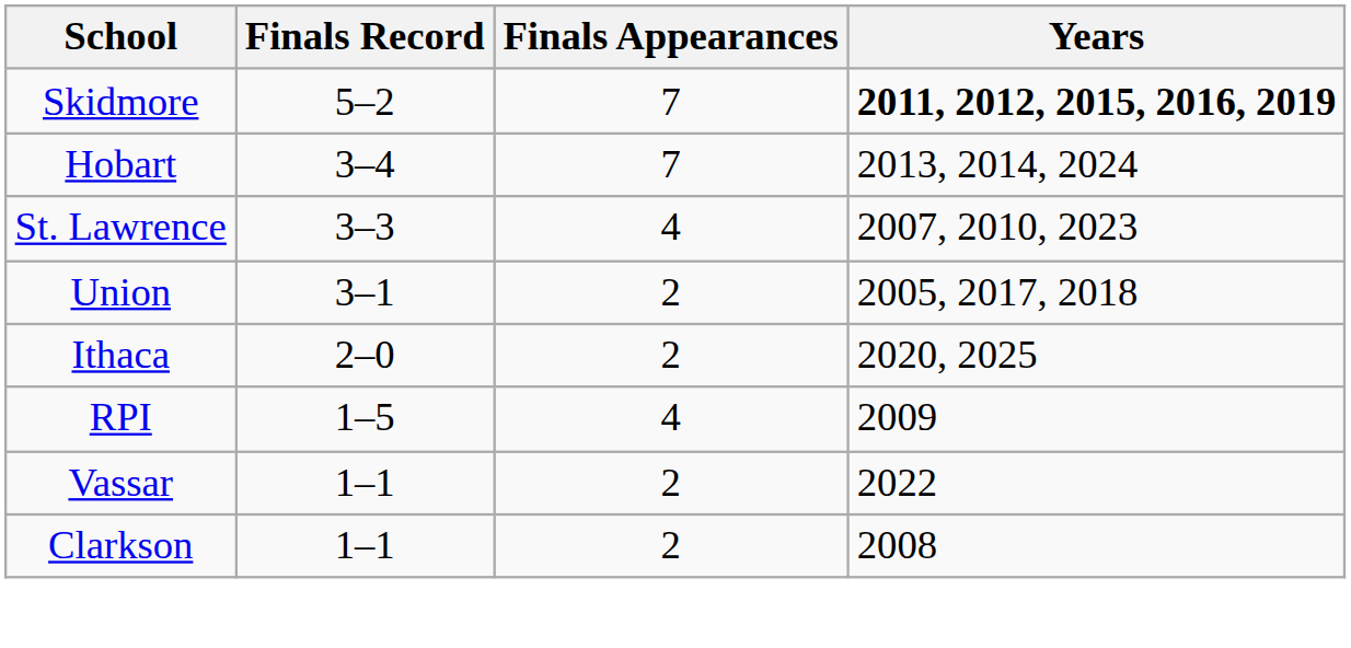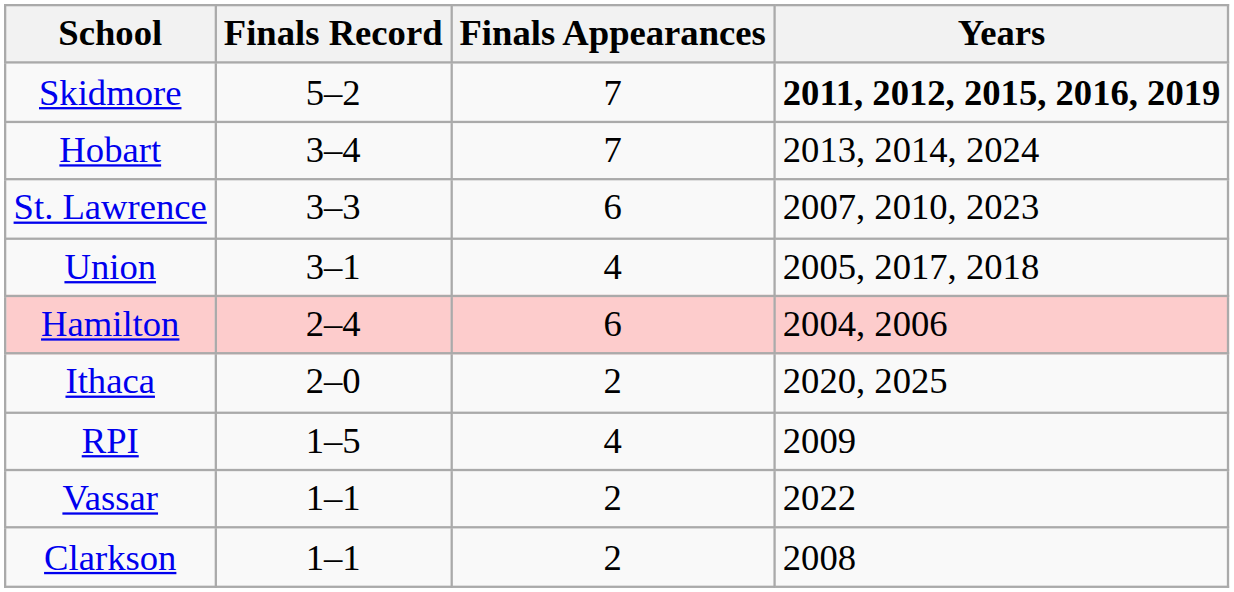 <table class="wikitable sortable" style="text-align:center;">
 <tr>
 <th>School</th>
 <th>Finals Record</th>
 <th>Finals Appearances</th>
 <th class=unsortable>Years</th>
 </tr>
 <tr>
 <td><a href='#'>Skidmore</a></td>
 <td>5–2</td>
 <td>7</td>
 <td align=left><strong>2011, 2012, 2015, 2016, 2019</strong></td>
 </tr>
 <tr>
 <td><a href='#'>Hobart</a></td>
 <td>3–4</td>
 <td>7</td>
 <td align=left>2013, 2014, 2024</td>
 </tr>
 <tr>
 <td><a href='#'>St. Lawrence</a></td>
 <td>3–3</td>
-<td>4</td>
+<td>6</td>
 <td align=left>2007, 2010, 2023</td>
 </tr>
 <tr>
 <td><a href='#'>Union</a></td>
 <td>3–1</td>
-<td>2</td>
+<td>4</td>
 <td align=left>2005, 2017, 2018</td>
+</tr>
+<tr bgcolor=#fdcccc>
+<td><a href='#'>Hamilton</a></td>
+<td>2–4</td>
+<td>6</td>
+<td align=left>2004, 2006</td>
 </tr>
 <tr>
 <td><a href='#'>Ithaca</a></td>
 <td>2–0</td>
 <td>2</td>
 <td align=left>2020, 2025</td>
 </tr>
 <tr>
 <td><a href='#'>RPI</a></td>
 <td>1–5</td>
 <td>4</td>
 <td align=left>2009</td>
 </tr>
 <tr>
 <td><a href='#'>Vassar</a></td>
 <td>1–1</td>
 <td>2</td>
 <td align=left>2022</td>
 </tr>
 <tr>
 <td><a href='#'>Clarkson</a></td>
 <td>1–1</td>
 <td>2</td>
 <td align=left>2008</td>
 </tr>
 </table>
